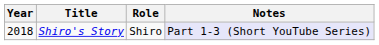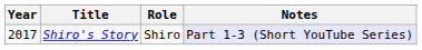 <table class="wikitable sortable">
 <tr>
 <th>Year</th>
 <th>Title</th>
 <th>Role</th>
 <th class="unsortable">Notes</th>
 </tr>
 <tr>
-<td>2018</td>
+<td>2017</td>
 <td><em><a href='#'>Shiro's Story</a></em></td>
 <td>Shiro</td>
 <td style="background: lavender;">Part 1-3 (Short YouTube Series)</td>
 </tr>
 </table>
